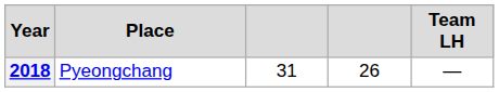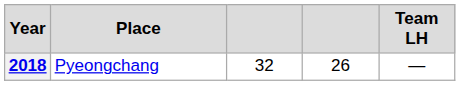 <table class="wikitable plainrowheaders" style="background:#fff; font-size:86%; line-height:16px; border:gray solid 1px; border-collapse:collapse;">
 <tr style="background:#ccc; text-align:center;">
 <th scope="col" style="background:#dcdcdc; width:25px;">Year</th>
 <th scope="col" style="background:#dcdcdc; width:135px;">Place</th>
 <th scope="col" style="background:#dcdcdc; width:55px;"></th>
 <th scope="col" style="background:#dcdcdc; width:55px;"></th>
 <th scope="col" style="background:#dcdcdc; width:55px;">Team LH</th>
 </tr>
 <tr>
 <th scope=row align=center><a href='#'>2018</a></th>
 <td align=left> <a href='#'>Pyeongchang</a></td>
-<td align=center>31</td>
+<td align=center>32</td>
 <td align=center>26</td>
 <td align=center>—</td>
 </tr>
 </table>
